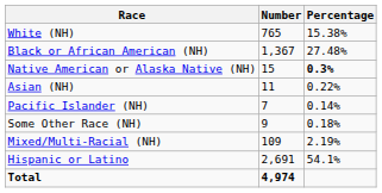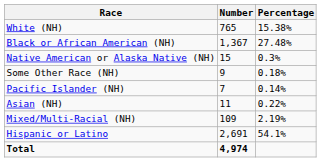 <table class="wikitable">
 <tr>
 <th>Race</th>
 <th>Number</th>
 <th>Percentage</th>
 </tr>
 <tr>
 <td><a href='#'>White</a> (NH)</td>
 <td>765</td>
 <td>15.38%</td>
 </tr>
 <tr>
 <td><a href='#'>Black or African American</a> (NH)</td>
 <td>1,367</td>
 <td>27.48%</td>
 </tr>
 <tr>
 <td><a href='#'>Native American</a> or <a href='#'>Alaska Native</a> (NH)</td>
 <td>15</td>
-<td><strong>0.3%</strong></td>
+<td>0.3%</td>
 </tr>
 <tr>
-<td><a href='#'>Asian</a> (NH)</td>
-<td>11</td>
-<td>0.22%</td>
+<td>Some Other Race (NH)</td>
+<td>9</td>
+<td>0.18%</td>
 </tr>
 <tr>
 <td><a href='#'>Pacific Islander</a> (NH)</td>
 <td>7</td>
 <td>0.14%</td>
 </tr>
 <tr>
-<td>Some Other Race (NH)</td>
-<td>9</td>
-<td>0.18%</td>
+<td><a href='#'>Asian</a> (NH)</td>
+<td>11</td>
+<td>0.22%</td>
 </tr>
 <tr>
 <td><a href='#'>Mixed/Multi-Racial</a> (NH)</td>
 <td>109</td>
 <td>2.19%</td>
 </tr>
 <tr>
 <td><a href='#'>Hispanic or Latino</a></td>
 <td>2,691</td>
 <td>54.1%</td>
 </tr>
 <tr>
 <td><strong>Total</strong></td>
 <td><strong>4,974</strong></td>
 <td></td>
 </tr>
 </table>
